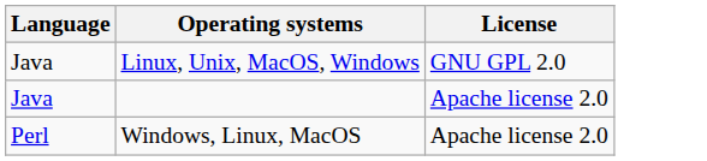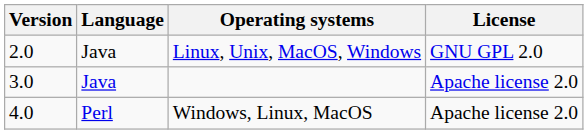 <table class="wikitable">
 <tr>
+<th>Version</th>
 <th>Language</th>
 <th>Operating systems</th>
 <th>License</th>
 </tr>
 <tr>
+<td>2.0</td>
 <td>Java</td>
 <td><a href='#'>Linux</a>, <a href='#'>Unix</a>, <a href='#'>MacOS</a>, <a href='#'>Windows</a></td>
 <td><a href='#'>GNU GPL</a> 2.0</td>
 </tr>
 <tr>
+<td>3.0</td>
 <td><a href='#'>Java</a></td>
 <td></td>
 <td><a href='#'>Apache license</a> 2.0</td>
 </tr>
 <tr>
+<td>4.0</td>
 <td><a href='#'>Perl</a></td>
 <td>Windows, Linux, MacOS</td>
 <td>Apache license 2.0</td>
 </tr>
 </table>
